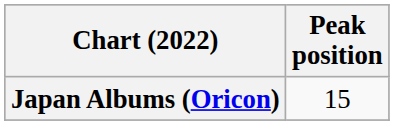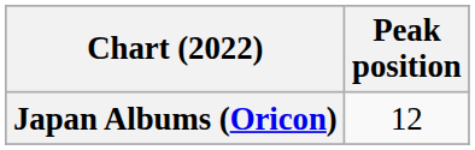 <table class="wikitable sortable plainrowheaders" style="text-align:center;">
 <tr>
 <th scope="col">Chart (2022)</th>
 <th scope="col">Peak<br>position</th>
 </tr>
 <tr>
 <th scope="row">Japan Albums (<a href='#'>Oricon</a>)</th>
-<td>15</td>
+<td>12</td>
 </tr>
 </table>
